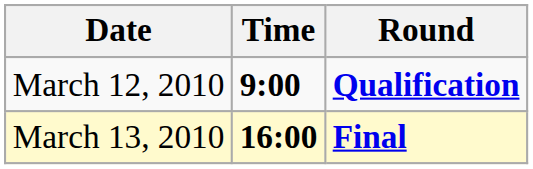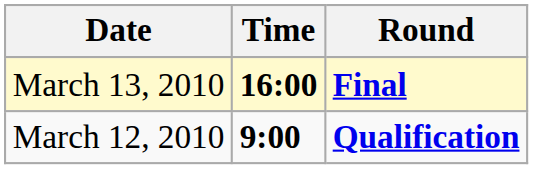 <table class="wikitable">
 <tr>
 <th>Date</th>
 <th>Time</th>
 <th>Round</th>
 </tr>
+<tr style=background:lemonchiffon>
+<td>March 13, 2010</td>
+<td><strong>16:00</strong></td>
+<td><strong><a href='#'>Final</a></strong></td>
+</tr>
 <tr>
 <td>March 12, 2010</td>
 <td><strong>9:00</strong></td>
 <td><strong><a href='#'>Qualification</a></strong></td>
 </tr>
-<tr style=background:lemonchiffon>
-<td>March 13, 2010</td>
-<td><strong>16:00</strong></td>
-<td><strong><a href='#'>Final</a></strong></td>
-</tr>
 </table>
